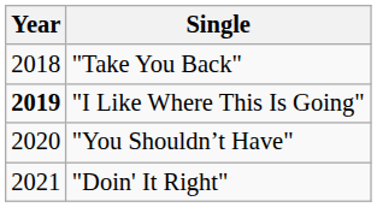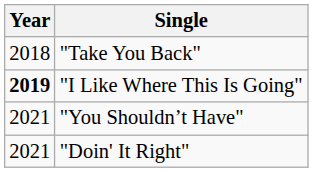 <table class="wikitable">
 <tr>
 <th>Year</th>
 <th>Single</th>
 </tr>
 <tr>
 <td>2018</td>
 <td>"Take You Back"</td>
 </tr>
 <tr>
 <td><strong>2019</strong></td>
 <td>"I Like Where This Is Going"</td>
 </tr>
 <tr>
-<td>2020</td>
+<td>2021</td>
 <td>"You Shouldn’t Have"</td>
 </tr>
 <tr>
 <td>2021</td>
 <td>"Doin' It Right"</td>
 </tr>
 </table>
